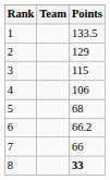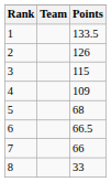 <table class="wikitable" style="font-size: 90%;">
 <tr>
 </tr>
 <tr>
 <th>Rank</th>
 <th>Team</th>
 <th>Points</th>
 </tr>
 <tr>
 <td>1</td>
 <td></td>
 <td>133.5</td>
 </tr>
 <tr>
 <td>2</td>
 <td></td>
-<td>129</td>
+<td>126</td>
 </tr>
 <tr>
 <td>3</td>
 <td></td>
 <td>115</td>
 </tr>
 <tr>
 <td>4</td>
 <td></td>
-<td>106</td>
+<td>109</td>
 </tr>
 <tr>
 <td>5</td>
 <td></td>
 <td>68</td>
 </tr>
 <tr>
 <td>6</td>
 <td></td>
-<td>66.2</td>
+<td>66.5</td>
 </tr>
 <tr>
 <td>7</td>
 <td></td>
 <td>66</td>
 </tr>
 <tr>
 <td>8</td>
 <td></td>
-<td><strong>33</strong></td>
+<td>33</td>
 </tr>
 </table>
